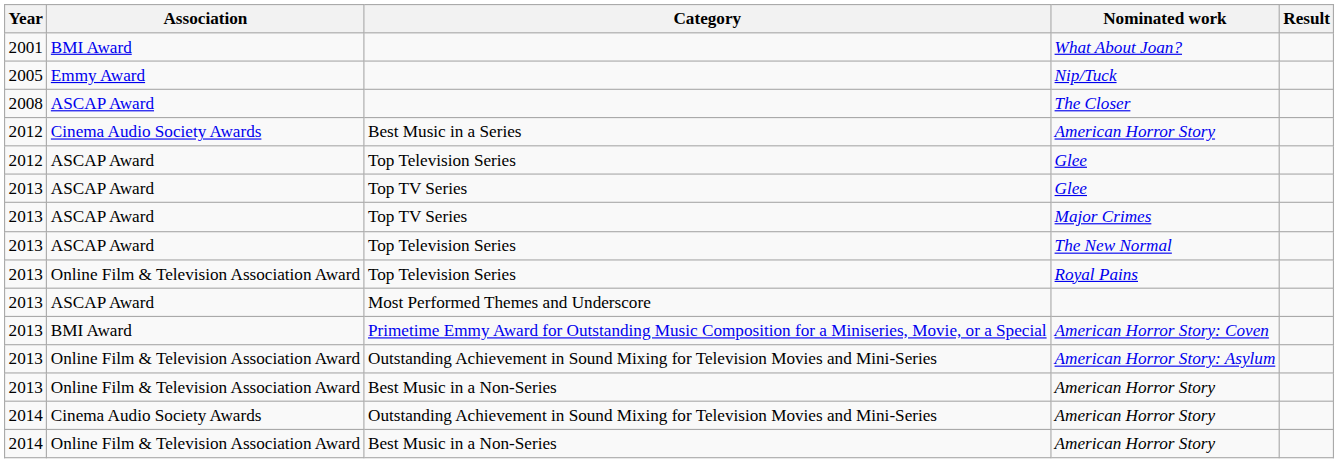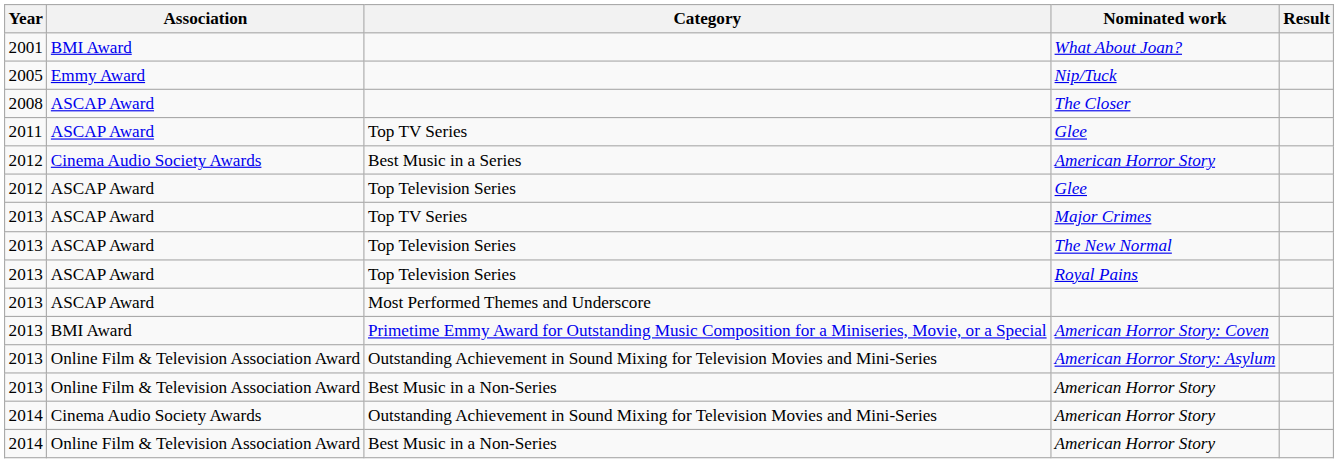 <table class="wikitable sortable" style="font-size: 95%;">
 <tr>
 <th>Year</th>
 <th>Association</th>
 <th>Category</th>
 <th>Nominated work</th>
 <th>Result</th>
 </tr>
 <tr>
 <td>2001</td>
 <td><a href='#'>BMI Award</a></td>
 <td></td>
 <td><em><a href='#'>What About Joan?</a></em></td>
 <td></td>
 </tr>
 <tr>
 <td>2005</td>
 <td><a href='#'>Emmy Award</a></td>
 <td></td>
 <td><em><a href='#'>Nip/Tuck</a></em></td>
 <td></td>
 </tr>
 <tr>
 <td>2008</td>
 <td><a href='#'>ASCAP Award</a></td>
 <td></td>
 <td><em><a href='#'>The Closer</a></em></td>
 <td></td>
 </tr>
 <tr>
+<td>2011</td>
+<td><a href='#'>ASCAP Award</a></td>
+<td>Top TV Series</td>
+<td><em><a href='#'>Glee</a></em></td>
+<td></td>
+</tr>
+<tr>
 <td>2012</td>
 <td><a href='#'>Cinema Audio Society Awards</a></td>
 <td>Best Music in a Series</td>
 <td><em><a href='#'>American Horror Story</a></em></td>
 <td></td>
 </tr>
 <tr>
 <td>2012</td>
 <td>ASCAP Award</td>
 <td>Top Television Series</td>
-<td><em><a href='#'>Glee</a></em></td>
-<td></td>
-</tr>
-<tr>
-<td>2013</td>
-<td>ASCAP Award</td>
-<td>Top TV Series</td>
 <td><em><a href='#'>Glee</a></em></td>
 <td></td>
 </tr>
 <tr>
 <td>2013</td>
 <td>ASCAP Award</td>
 <td>Top TV Series</td>
 <td><em><a href='#'>Major Crimes</a></em></td>
 <td></td>
 </tr>
 <tr>
 <td>2013</td>
 <td>ASCAP Award</td>
 <td>Top Television Series</td>
 <td><em><a href='#'>The New Normal</a></em></td>
 <td></td>
 </tr>
 <tr>
 <td>2013</td>
-<td>Online Film & Television Association Award</td>
+<td>ASCAP Award</td>
 <td>Top Television Series</td>
 <td><em><a href='#'>Royal Pains</a></em></td>
 <td></td>
 </tr>
 <tr>
 <td>2013</td>
 <td>ASCAP Award</td>
 <td>Most Performed Themes and Underscore</td>
 <td></td>
 <td></td>
 </tr>
 <tr>
 <td>2013</td>
 <td>BMI Award</td>
 <td><a href='#'>Primetime Emmy Award for Outstanding Music Composition for a Miniseries, Movie, or a Special</a></td>
 <td><em><a href='#'>American Horror Story: Coven</a></em></td>
 <td></td>
 </tr>
 <tr>
 <td>2013</td>
 <td>Online Film & Television Association Award</td>
 <td>Outstanding Achievement in Sound Mixing for Television Movies and Mini-Series</td>
 <td><em><a href='#'>American Horror Story: Asylum</a></em></td>
 <td></td>
 </tr>
 <tr>
 <td>2013</td>
 <td>Online Film & Television Association Award</td>
 <td>Best Music in a Non-Series</td>
 <td><em>American Horror Story</em></td>
 <td></td>
 </tr>
 <tr>
 <td>2014</td>
 <td>Cinema Audio Society Awards</td>
 <td>Outstanding Achievement in Sound Mixing for Television Movies and Mini-Series</td>
 <td><em>American Horror Story</em></td>
 <td></td>
 </tr>
 <tr>
 <td>2014</td>
 <td>Online Film & Television Association Award</td>
 <td>Best Music in a Non-Series</td>
 <td><em>American Horror Story</em></td>
 <td></td>
 </tr>
 </table>
